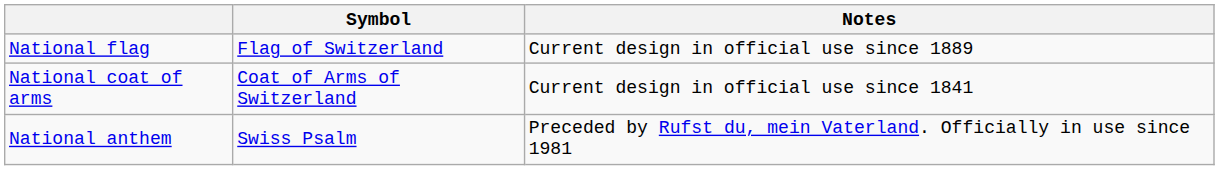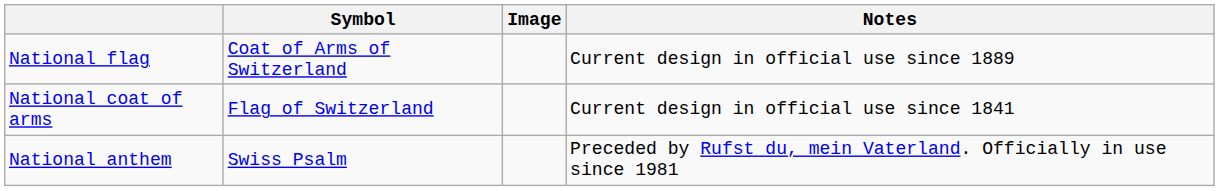 <table class="wikitable">
 <tr>
 <th></th>
 <th>Symbol</th>
+<th>Image</th>
 <th>Notes</th>
 </tr>
 <tr>
 <td><a href='#'>National flag</a></td>
-<td><a href='#'>Flag of Switzerland</a></td>
+<td><a href='#'>Coat of Arms of Switzerland</a></td>
+<td></td>
 <td> Current design in official use since 1889</td>
 </tr>
 <tr>
 <td><a href='#'>National coat of arms</a></td>
-<td><a href='#'>Coat of Arms of Switzerland</a></td>
+<td><a href='#'>Flag of Switzerland</a></td>
+<td></td>
 <td> Current design in official use since 1841</td>
 </tr>
 <tr>
 <td><a href='#'>National anthem</a></td>
 <td><a href='#'>Swiss Psalm</a></td>
+<td><br></td>
 <td> Preceded by <a href='#'>Rufst du, mein Vaterland</a>. Officially in use since 1981</td>
 </tr>
 </table>
